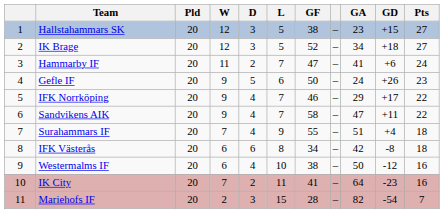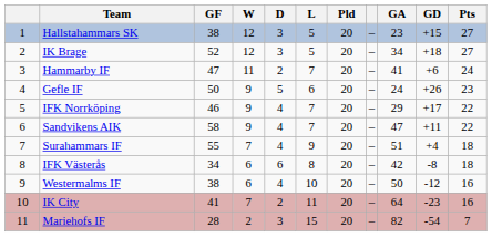 <table class="wikitable" style="text-align: center;">
 <tr>
 <th style="width: 40px;"></th>
 <th style="width: 200px;">Team</th>
-<th style="width: 45px;">Pld</th>
+<th style="width: 45px;">GF</th>
 <th style="width: 35px;">W</th>
 <th style="width: 35px;">D</th>
 <th style="width: 35px;">L</th>
-<th style="width: 45px;">GF</th>
+<th style="width: 45px;">Pld</th>
 <th></th>
 <th style="width: 45px;">GA</th>
 <th style="width: 35px;">GD</th>
 <th style="width: 45px;">Pts</th>
 </tr>
 <tr style="background: #b0c4de">
 <td>1</td>
 <td style="text-align: left;"><a href='#'>Hallstahammars SK</a></td>
-<td>20</td>
+<td>38</td>
 <td>12</td>
 <td>3</td>
 <td>5</td>
-<td>38</td>
+<td>20</td>
 <td>–</td>
 <td>23</td>
 <td>+15</td>
 <td>27</td>
 </tr>
 <tr>
 <td>2</td>
 <td style="text-align: left;"><a href='#'>IK Brage</a></td>
-<td>20</td>
+<td>52</td>
 <td>12</td>
 <td>3</td>
 <td>5</td>
-<td>52</td>
+<td>20</td>
 <td>–</td>
 <td>34</td>
 <td>+18</td>
 <td>27</td>
 </tr>
 <tr>
 <td>3</td>
 <td style="text-align: left;"><a href='#'>Hammarby IF</a></td>
-<td>20</td>
+<td>47</td>
 <td>11</td>
 <td>2</td>
 <td>7</td>
-<td>47</td>
+<td>20</td>
 <td>–</td>
 <td>41</td>
 <td>+6</td>
 <td>24</td>
 </tr>
 <tr>
 <td>4</td>
 <td style="text-align: left;"><a href='#'>Gefle IF</a></td>
-<td>20</td>
+<td>50</td>
 <td>9</td>
 <td>5</td>
 <td>6</td>
-<td>50</td>
+<td>20</td>
 <td>–</td>
 <td>24</td>
 <td>+26</td>
 <td>23</td>
 </tr>
 <tr>
 <td>5</td>
 <td style="text-align: left;"><a href='#'>IFK Norrköping</a></td>
-<td>20</td>
+<td>46</td>
 <td>9</td>
 <td>4</td>
 <td>7</td>
-<td>46</td>
+<td>20</td>
 <td>–</td>
 <td>29</td>
 <td>+17</td>
 <td>22</td>
 </tr>
 <tr>
 <td>6</td>
 <td style="text-align: left;"><a href='#'>Sandvikens AIK</a></td>
-<td>20</td>
+<td>58</td>
 <td>9</td>
 <td>4</td>
 <td>7</td>
-<td>58</td>
+<td>20</td>
 <td>–</td>
 <td>47</td>
 <td>+11</td>
 <td>22</td>
 </tr>
 <tr>
 <td>7</td>
 <td style="text-align: left;"><a href='#'>Surahammars IF</a></td>
-<td>20</td>
+<td>55</td>
 <td>7</td>
 <td>4</td>
 <td>9</td>
-<td>55</td>
+<td>20</td>
 <td>–</td>
 <td>51</td>
 <td>+4</td>
 <td>18</td>
 </tr>
 <tr>
 <td>8</td>
 <td style="text-align: left;"><a href='#'>IFK Västerås</a></td>
-<td>20</td>
+<td>34</td>
 <td>6</td>
 <td>6</td>
 <td>8</td>
-<td>34</td>
+<td>20</td>
 <td>–</td>
 <td>42</td>
 <td>-8</td>
 <td>18</td>
 </tr>
 <tr>
 <td>9</td>
 <td style="text-align: left;"><a href='#'>Westermalms IF</a></td>
-<td>20</td>
+<td>38</td>
 <td>6</td>
 <td>4</td>
 <td>10</td>
-<td>38</td>
+<td>20</td>
 <td>–</td>
 <td>50</td>
 <td>-12</td>
 <td>16</td>
 </tr>
 <tr style="background: #deb0b0">
 <td>10</td>
 <td style="text-align: left;"><a href='#'>IK City</a></td>
-<td>20</td>
+<td>41</td>
 <td>7</td>
 <td>2</td>
 <td>11</td>
-<td>41</td>
+<td>20</td>
 <td>–</td>
 <td>64</td>
 <td>-23</td>
 <td>16</td>
 </tr>
 <tr style="background: #deb0b0">
 <td>11</td>
 <td style="text-align: left;"><a href='#'>Mariehofs IF</a></td>
-<td>20</td>
+<td>28</td>
 <td>2</td>
 <td>3</td>
 <td>15</td>
-<td>28</td>
+<td>20</td>
 <td>–</td>
 <td>82</td>
 <td>-54</td>
 <td>7</td>
 </tr>
 </table>
